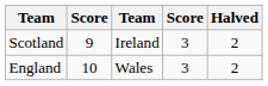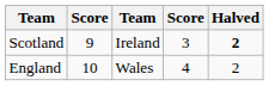 <table class="wikitable" style="text-align:center">
 <tr>
 <th>Team</th>
 <th>Score</th>
 <th>Team</th>
 <th>Score</th>
 <th>Halved</th>
 </tr>
 <tr>
 <td align=left> Scotland</td>
 <td>9</td>
 <td align=left> Ireland</td>
 <td>3</td>
-<td>2</td>
+<td><strong>2</strong></td>
 </tr>
 <tr>
 <td align=left> England</td>
 <td>10</td>
 <td align=left> Wales</td>
-<td>3</td>
+<td>4</td>
 <td>2</td>
 </tr>
 </table>
